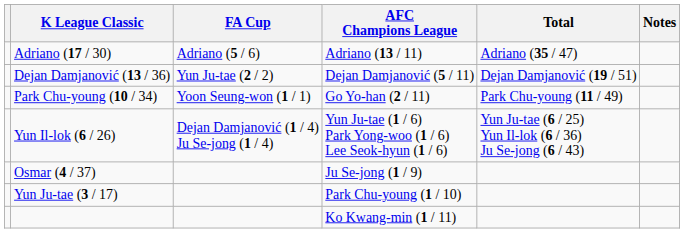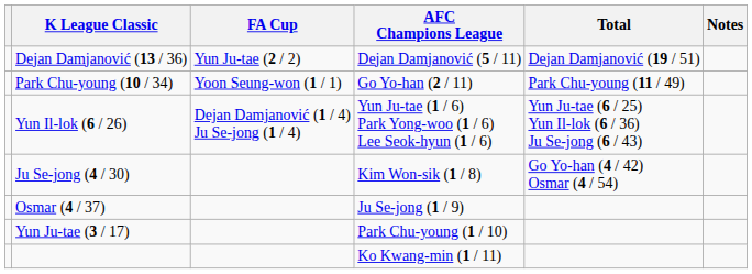 <table class="wikitable" style="text-align:left">
 <tr>
 <th></th>
 <th><a href='#'>K League Classic</a></th>
 <th><a href='#'>FA Cup</a></th>
 <th><a href='#'>AFC<br>Champions League</a></th>
 <th>Total</th>
 <th>Notes</th>
-</tr>
-<tr>
-<td></td>
-<td> <a href='#'>Adriano</a> (<strong>17</strong> / 30)</td>
-<td> <a href='#'>Adriano</a> (<strong>5</strong> / 6)</td>
-<td> <a href='#'>Adriano</a> (<strong>13</strong> / 11)</td>
-<td> <a href='#'>Adriano</a> (<strong>35</strong> / 47)</td>
-<td></td>
 </tr>
 <tr>
 <td></td>
 <td> <a href='#'>Dejan Damjanović</a> (<strong>13</strong> / 36)</td>
 <td> <a href='#'>Yun Ju-tae</a> (<strong>2</strong> / 2)</td>
 <td> <a href='#'>Dejan Damjanović</a> (<strong>5</strong> / 11)</td>
 <td> <a href='#'>Dejan Damjanović</a> (<strong>19</strong> / 51)</td>
 <td></td>
 </tr>
 <tr>
 <td></td>
 <td> <a href='#'>Park Chu-young</a> (<strong>10</strong> / 34)</td>
 <td> <a href='#'>Yoon Seung-won</a> (<strong>1</strong> / 1)</td>
 <td> <a href='#'>Go Yo-han</a> (<strong>2</strong> / 11)</td>
 <td> <a href='#'>Park Chu-young</a> (<strong>11</strong> / 49)</td>
 <td></td>
 </tr>
 <tr>
 <td></td>
 <td> <a href='#'>Yun Il-lok</a> (<strong>6</strong> / 26)</td>
 <td> <a href='#'>Dejan Damjanović</a> (<strong>1</strong> / 4)<br> <a href='#'>Ju Se-jong</a> (<strong>1</strong> / 4)</td>
 <td> <a href='#'>Yun Ju-tae</a> (<strong>1</strong> / 6)<br> <a href='#'>Park Yong-woo</a> (<strong>1</strong> / 6)<br> <a href='#'>Lee Seok-hyun</a> (<strong>1</strong> / 6)</td>
 <td> <a href='#'>Yun Ju-tae</a> (<strong>6</strong> / 25)<br> <a href='#'>Yun Il-lok</a> (<strong>6</strong> / 36)<br> <a href='#'>Ju Se-jong</a> (<strong>6</strong> / 43)</td>
 <td></td>
 </tr>
 <tr>
 <td></td>
+<td> <a href='#'>Ju Se-jong</a>  (<strong>4</strong> / 30)</td>
+<td></td>
+<td> <a href='#'>Kim Won-sik</a> (<strong>1</strong> / 8)</td>
+<td> <a href='#'>Go Yo-han</a> (<strong>4</strong> / 42)<br> <a href='#'>Osmar</a> (<strong>4</strong> / 54)</td>
+<td></td>
+</tr>
+<tr>
+<td></td>
 <td> <a href='#'>Osmar</a> (<strong>4</strong> / 37)</td>
 <td></td>
 <td> <a href='#'>Ju Se-jong</a> (<strong>1</strong> / 9)</td>
 <td></td>
 <td></td>
 </tr>
 <tr>
 <td></td>
 <td> <a href='#'>Yun Ju-tae</a> (<strong>3</strong> / 17)</td>
 <td></td>
 <td> <a href='#'>Park Chu-young</a> (<strong>1</strong> / 10)</td>
 <td></td>
 <td></td>
 </tr>
 <tr>
 <td></td>
 <td></td>
 <td></td>
 <td> <a href='#'>Ko Kwang-min</a> (<strong>1</strong> / 11)</td>
 <td></td>
 <td></td>
 </tr>
 </table>
